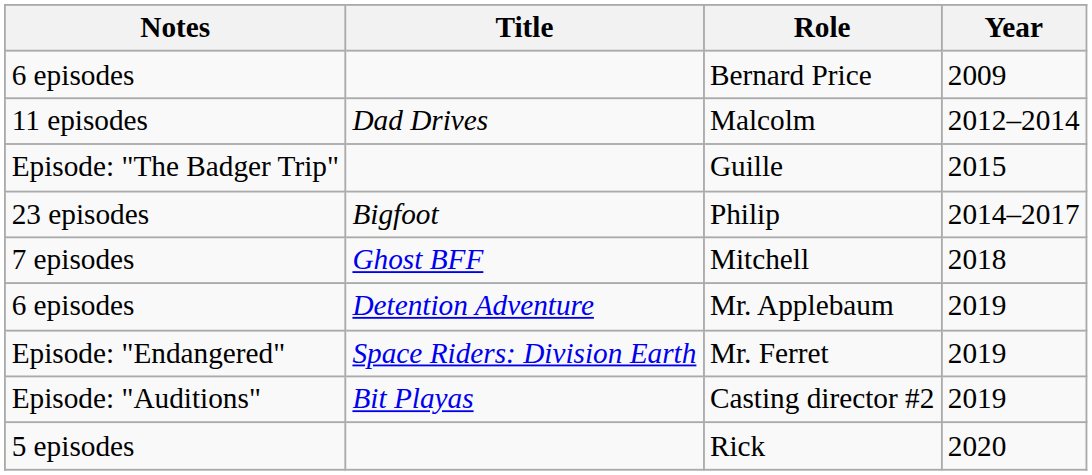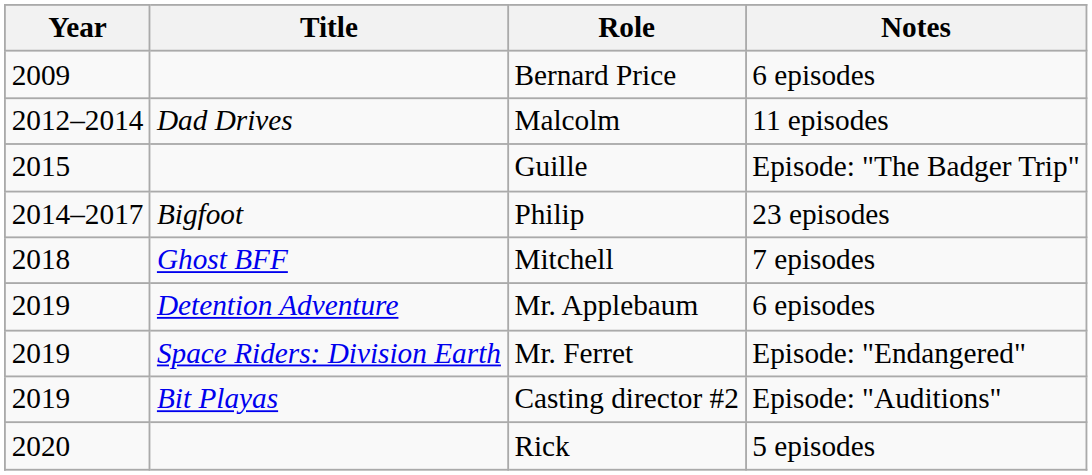 <table class="wikitable sortable">
 <tr>
-<th class="unsortable">Notes</th>
+<th>Year</th>
 <th>Title</th>
 <th>Role</th>
-<th>Year</th>
+<th class="unsortable">Notes</th>
 </tr>
 <tr>
-<td>6 episodes</td>
+<td>2009</td>
 <td><em></em></td>
 <td>Bernard Price</td>
-<td>2009</td>
+<td>6 episodes</td>
 </tr>
 <tr>
-<td>11 episodes</td>
+<td>2012–2014</td>
 <td><em>Dad Drives</em></td>
 <td>Malcolm</td>
-<td>2012–2014</td>
+<td>11 episodes</td>
 </tr>
 <tr>
-<td>Episode: "The Badger Trip"</td>
+<td>2015</td>
 <td><em></em></td>
 <td>Guille</td>
-<td>2015</td>
+<td>Episode: "The Badger Trip"</td>
 </tr>
 <tr>
-<td>23 episodes</td>
+<td>2014–2017</td>
 <td><em>Bigfoot</em></td>
 <td>Philip</td>
-<td>2014–2017</td>
+<td>23 episodes</td>
 </tr>
 <tr>
-<td>7 episodes</td>
+<td>2018</td>
 <td><em><a href='#'>Ghost BFF</a></em></td>
 <td>Mitchell</td>
-<td>2018</td>
+<td>7 episodes</td>
 </tr>
 <tr>
-<td>6 episodes</td>
+<td>2019</td>
 <td><em><a href='#'>Detention Adventure</a></em></td>
 <td>Mr. Applebaum</td>
-<td>2019</td>
+<td>6 episodes</td>
 </tr>
 <tr>
-<td>Episode: "Endangered"</td>
+<td>2019</td>
 <td><em><a href='#'>Space Riders: Division Earth</a></em></td>
 <td>Mr. Ferret</td>
-<td>2019</td>
+<td>Episode: "Endangered"</td>
 </tr>
 <tr>
-<td>Episode: "Auditions"</td>
+<td>2019</td>
 <td><em><a href='#'>Bit Playas</a></em></td>
 <td>Casting director #2</td>
-<td>2019</td>
+<td>Episode: "Auditions"</td>
 </tr>
 <tr>
-<td>5 episodes</td>
+<td>2020</td>
 <td><em></em></td>
 <td>Rick</td>
-<td>2020</td>
+<td>5 episodes</td>
 </tr>
 </table>
